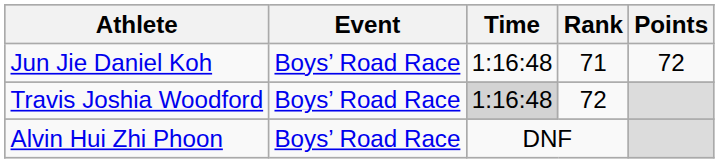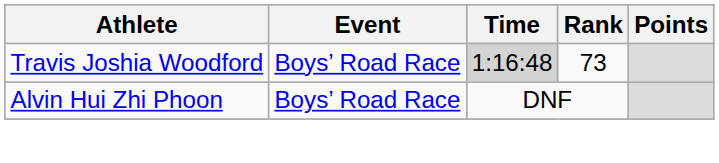 <table class="wikitable" border="1" style="font-size:90%">
 <tr>
 <th>Athlete</th>
 <th>Event</th>
 <th>Time</th>
 <th>Rank</th>
 <th>Points</th>
 </tr>
 <tr>
-<td><a href='#'>Jun Jie Daniel Koh</a></td>
-<td><a href='#'>Boys’ Road Race</a></td>
-<td align=center>1:16:48</td>
-<td align=center>71</td>
-<td align=center>72</td>
-</tr>
-<tr>
 <td><a href='#'>Travis Joshia Woodford</a></td>
 <td><a href='#'>Boys’ Road Race</a></td>
 <td align=center style="background: lightgrey;">1:16:48</td>
-<td align=center>72</td>
+<td align=center>73</td>
 <td bgcolor=#DCDCDC></td>
 </tr>
 <tr>
 <td><a href='#'>Alvin Hui Zhi Phoon</a></td>
 <td><a href='#'>Boys’ Road Race</a></td>
 <td align=center colspan=2>DNF</td>
 <td bgcolor=#DCDCDC></td>
 </tr>
 </table>
